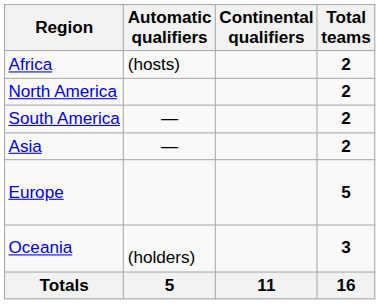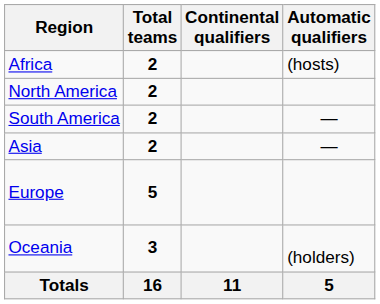 <table class="wikitable">
 <tr>
 <th>Region</th>
+<th>Total <br> teams</th>
+<th>Continental <br> qualifiers</th>
 <th>Automatic <br> qualifiers</th>
-<th>Continental <br> qualifiers</th>
-<th>Total <br> teams</th>
 </tr>
 <tr>
 <td><a href='#'>Africa</a></td>
+<td style="text-align:center;font-weight:bold;">2</td>
+<td></td>
 <td> (hosts)</td>
-<td></td>
-<td style="text-align:center;font-weight:bold;">2</td>
 </tr>
 <tr>
 <td><a href='#'>North America</a></td>
+<td style="text-align:center;font-weight:bold;">2</td>
 <td></td>
 <td></td>
-<td style="text-align:center;font-weight:bold;">2</td>
 </tr>
 <tr>
 <td><a href='#'>South America</a></td>
+<td style="text-align:center;font-weight:bold;">2</td>
+<td><br></td>
 <td align=center>—</td>
-<td><br></td>
-<td style="text-align:center;font-weight:bold;">2</td>
 </tr>
 <tr>
 <td><a href='#'>Asia</a></td>
+<td style="text-align:center;font-weight:bold;">2</td>
+<td><br></td>
 <td align=center>—</td>
-<td><br></td>
-<td style="text-align:center;font-weight:bold;">2</td>
 </tr>
 <tr>
 <td><a href='#'>Europe</a></td>
+<td style="text-align:center;font-weight:bold;">5</td>
+<td><br><br><br></td>
 <td></td>
-<td><br><br><br></td>
-<td style="text-align:center;font-weight:bold;">5</td>
 </tr>
 <tr>
 <td><a href='#'>Oceania</a></td>
+<td style="text-align:center;font-weight:bold;">3</td>
+<td></td>
 <td><br> (holders)</td>
-<td></td>
-<td style="text-align:center;font-weight:bold;">3</td>
 </tr>
 <tr>
 <th>Totals</th>
+<th>16</th>
+<th>11</th>
 <th>5</th>
-<th>11</th>
-<th>16</th>
 </tr>
 </table>
